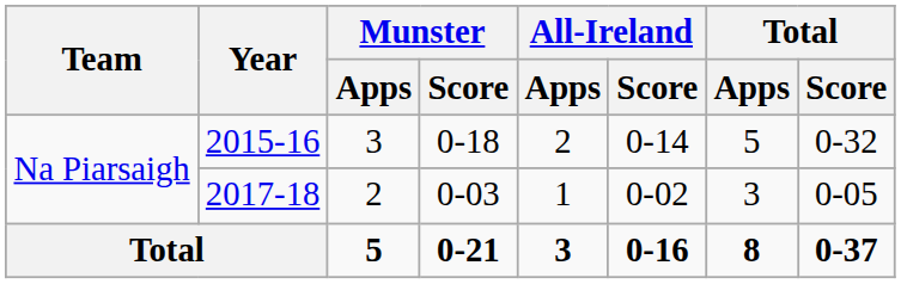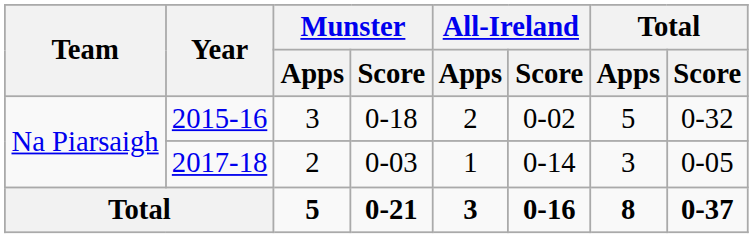 <table class="wikitable" style="text-align:center">
 <tr>
 <th rowspan="2">Team</th>
 <th rowspan="2">Year</th>
 <th colspan="2"><a href='#'>Munster</a></th>
 <th colspan="2"><a href='#'>All-Ireland</a></th>
 <th colspan="2">Total</th>
 </tr>
 <tr>
 <th>Apps</th>
 <th>Score</th>
 <th>Apps</th>
 <th>Score</th>
 <th>Apps</th>
 <th>Score</th>
 </tr>
 <tr>
 <td rowspan="2"><a href='#'>Na Piarsaigh</a></td>
 <td><a href='#'>2015-16</a></td>
 <td>3</td>
 <td>0-18</td>
 <td>2</td>
-<td>0-14</td>
+<td>0-02</td>
 <td>5</td>
 <td>0-32</td>
 </tr>
 <tr>
 <td><a href='#'>2017-18</a></td>
 <td>2</td>
 <td>0-03</td>
 <td>1</td>
-<td>0-02</td>
+<td>0-14</td>
 <td>3</td>
 <td>0-05</td>
 </tr>
 <tr>
 <th colspan="2">Total</th>
 <td><strong>5</strong></td>
 <td><strong>0-21</strong></td>
 <td><strong>3</strong></td>
 <td><strong>0-16</strong></td>
 <td><strong>8</strong></td>
 <td><strong>0-37</strong></td>
 </tr>
 </table>
